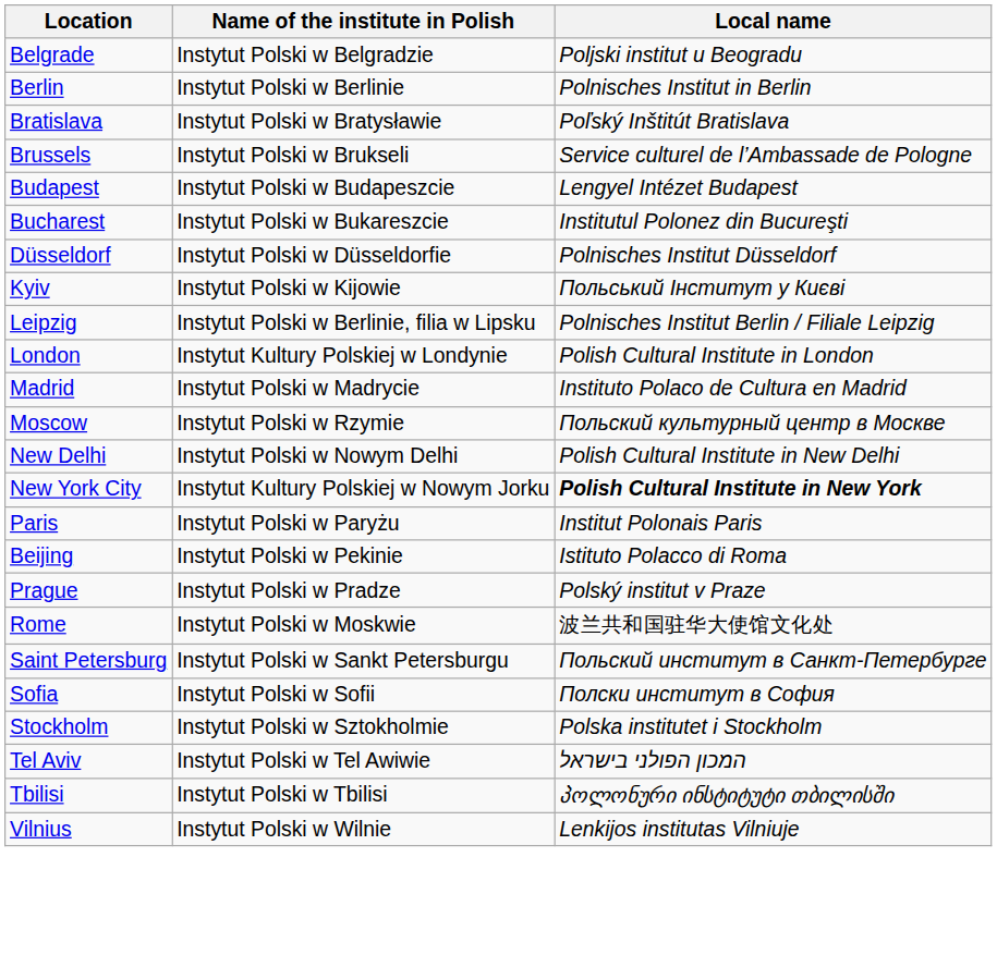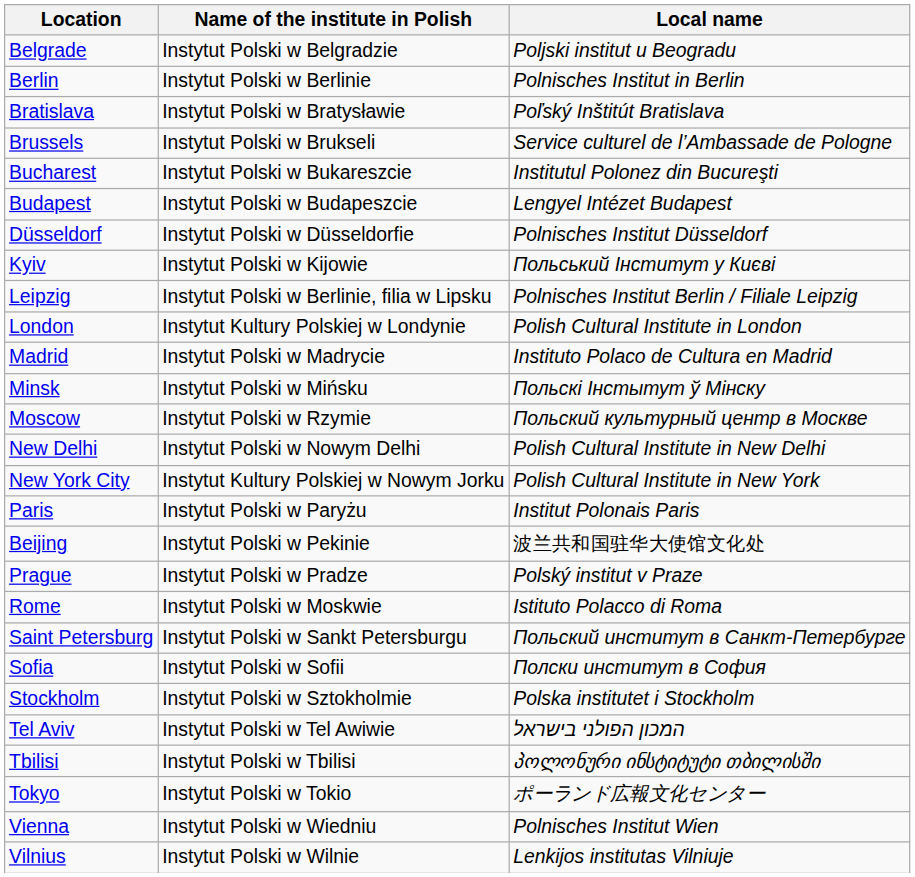 <table class="wikitable">
 <tr>
 <th>Location</th>
 <th>Name of the institute in Polish</th>
 <th>Local name</th>
 </tr>
 <tr>
 <td> <a href='#'>Belgrade</a></td>
 <td>Instytut Polski w Belgradzie</td>
 <td><em>Poljski institut u Beogradu</em></td>
 </tr>
 <tr>
 <td> <a href='#'>Berlin</a></td>
 <td>Instytut Polski w Berlinie</td>
 <td><em>Polnisches Institut in Berlin</em></td>
 </tr>
 <tr>
 <td> <a href='#'>Bratislava</a></td>
 <td>Instytut Polski w Bratysławie</td>
 <td><em>Poľský Inštitút Bratislava</em></td>
 </tr>
 <tr>
 <td> <a href='#'>Brussels</a></td>
 <td>Instytut Polski w Brukseli</td>
 <td><em>Service culturel de l’Ambassade de Pologne</em></td>
 </tr>
 <tr>
+<td> <a href='#'>Bucharest</a></td>
+<td>Instytut Polski w Bukareszcie</td>
+<td><em>Institutul Polonez din Bucureşti</em></td>
+</tr>
+<tr>
 <td> <a href='#'>Budapest</a></td>
 <td>Instytut Polski w Budapeszcie</td>
 <td><em>Lengyel Intézet Budapest</em></td>
-</tr>
-<tr>
-<td> <a href='#'>Bucharest</a></td>
-<td>Instytut Polski w Bukareszcie</td>
-<td><em>Institutul Polonez din Bucureşti</em></td>
 </tr>
 <tr>
 <td> <a href='#'>Düsseldorf</a></td>
 <td>Instytut Polski w Düsseldorfie</td>
 <td><em>Polnisches Institut Düsseldorf</em></td>
 </tr>
 <tr>
 <td> <a href='#'>Kyiv</a></td>
 <td>Instytut Polski w Kijowie</td>
 <td><em>Польський Інститут у Києві</em></td>
 </tr>
 <tr>
 <td> <a href='#'>Leipzig</a></td>
 <td>Instytut Polski w Berlinie, filia w Lipsku</td>
 <td><em>Polnisches Institut Berlin / Filiale Leipzig</em></td>
 </tr>
 <tr>
 <td> <a href='#'>London</a></td>
 <td>Instytut Kultury Polskiej w Londynie</td>
 <td><em>Polish Cultural Institute in London</em></td>
 </tr>
 <tr>
 <td> <a href='#'>Madrid</a></td>
 <td>Instytut Polski w Madrycie</td>
 <td><em>Instituto Polaco de Cultura en Madrid</em></td>
 </tr>
 <tr>
+<td> <a href='#'>Minsk</a></td>
+<td>Instytut Polski w Mińsku</td>
+<td><em>Польскі Інстытут ў Мінску</em></td>
+</tr>
+<tr>
 <td> <a href='#'>Moscow</a></td>
 <td>Instytut Polski w Rzymie</td>
 <td><em>Польский культурный центр в Москве</em></td>
 </tr>
 <tr>
 <td> <a href='#'>New Delhi</a></td>
 <td>Instytut Polski w Nowym Delhi</td>
 <td><em>Polish Cultural Institute in New Delhi</em></td>
 </tr>
 <tr>
 <td> <a href='#'>New York City</a></td>
 <td>Instytut Kultury Polskiej w Nowym Jorku</td>
-<td><strong><em>Polish Cultural Institute in New York</em></strong></td>
+<td><em>Polish Cultural Institute in New York</em></td>
 </tr>
 <tr>
 <td> <a href='#'>Paris</a></td>
 <td>Instytut Polski w Paryżu</td>
 <td><em>Institut Polonais Paris</em></td>
 </tr>
 <tr>
 <td> <a href='#'>Beijing</a></td>
 <td>Instytut Polski w Pekinie</td>
-<td><em>Istituto Polacco di Roma</em></td>
+<td>波兰共和国驻华大使馆文化处</td>
 </tr>
 <tr>
 <td> <a href='#'>Prague</a></td>
 <td>Instytut Polski w Pradze</td>
 <td><em>Polský institut v Praze</em></td>
 </tr>
 <tr>
 <td> <a href='#'>Rome</a></td>
 <td>Instytut Polski w Moskwie</td>
-<td>波兰共和国驻华大使馆文化处</td>
+<td><em>Istituto Polacco di Roma</em></td>
 </tr>
 <tr>
 <td> <a href='#'>Saint Petersburg</a></td>
 <td>Instytut Polski w Sankt Petersburgu</td>
 <td><em>Польский институт в Санкт-Петербурге</em></td>
 </tr>
 <tr>
 <td> <a href='#'>Sofia</a></td>
 <td>Instytut Polski w Sofii</td>
 <td><em>Полски институт в София</em></td>
 </tr>
 <tr>
 <td> <a href='#'>Stockholm</a></td>
 <td>Instytut Polski w Sztokholmie</td>
 <td><em>Polska institutet i Stockholm</em></td>
 </tr>
 <tr>
 <td> <a href='#'>Tel Aviv</a></td>
 <td>Instytut Polski w Tel Awiwie</td>
 <td><em>המכון הפולני בישראל</em></td>
 </tr>
 <tr>
 <td> <a href='#'>Tbilisi</a></td>
 <td>Instytut Polski w Tbilisi</td>
 <td><em>პოლონური ინსტიტუტი თბილისში</em></td>
 </tr>
 <tr>
+<td> <a href='#'>Tokyo</a></td>
+<td>Instytut Polski w Tokio</td>
+<td><em>ポーランド広報文化センター</em></td>
+</tr>
+<tr>
+<td> <a href='#'>Vienna</a></td>
+<td>Instytut Polski w Wiedniu</td>
+<td><em>Polnisches Institut Wien</em></td>
+</tr>
+<tr>
 <td> <a href='#'>Vilnius</a></td>
 <td>Instytut Polski w Wilnie</td>
 <td><em>Lenkijos institutas Vilniuje</em></td>
 </tr>
 </table>
